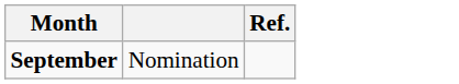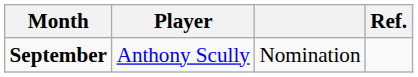 <table class="wikitable" style="text-align:left">
 <tr>
 <th>Month</th>
+<th>Player</th>
 <th></th>
 <th>Ref.</th>
 </tr>
 <tr>
 <td align="center"><strong>September</strong></td>
+<td> <a href='#'>Anthony Scully</a></td>
 <td>Nomination</td>
 <td align="center"></td>
 </tr>
 </table>
